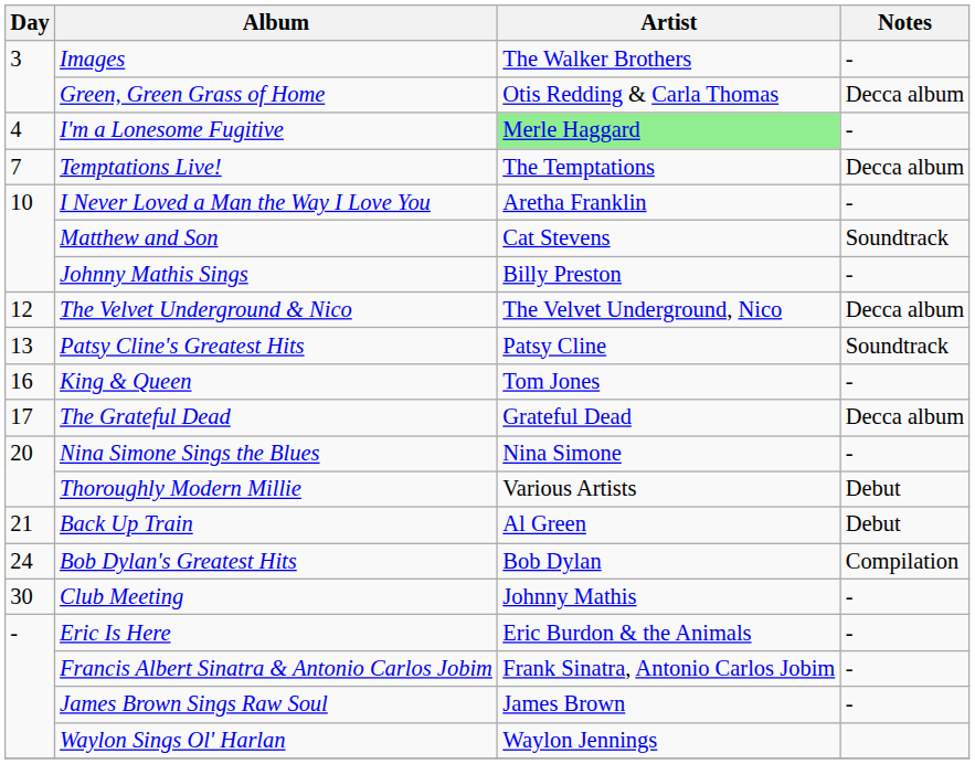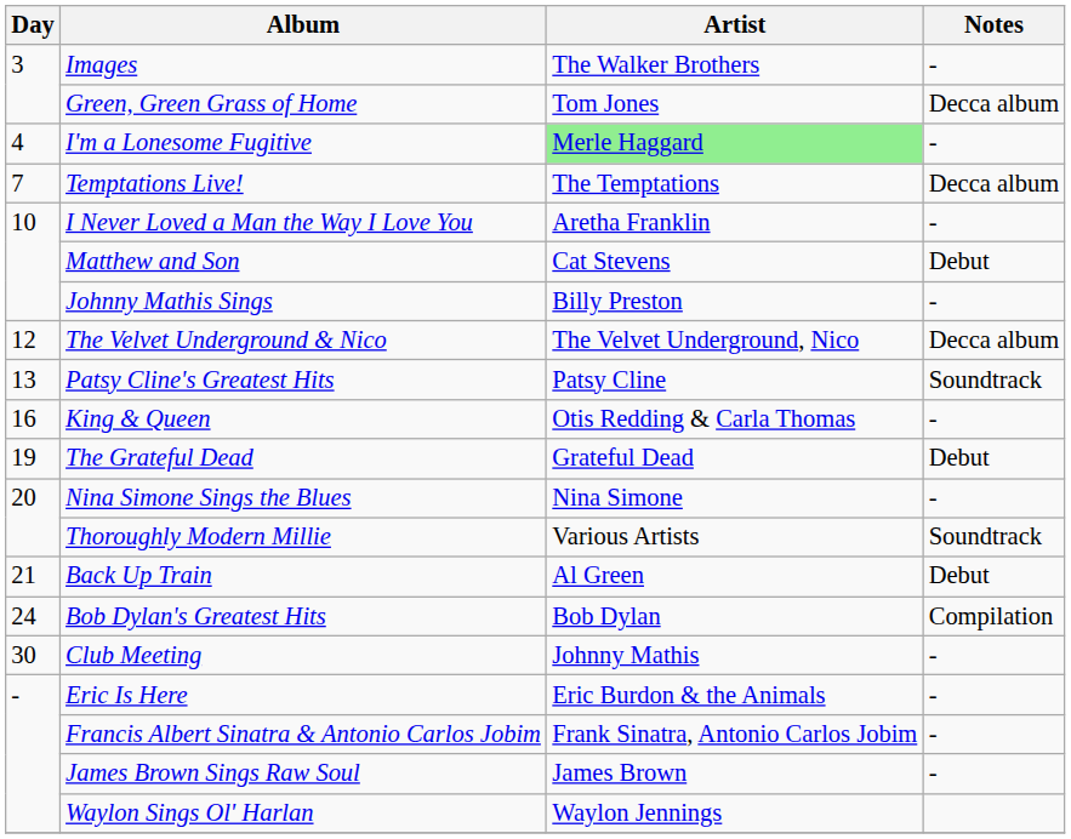 <table class="wikitable">
 <tr>
 <th>Day</th>
 <th>Album</th>
 <th>Artist</th>
 <th>Notes</th>
 </tr>
 <tr>
 <td rowspan="2" valign="top">3</td>
 <td><em><a href='#'>Images</a></em></td>
 <td><a href='#'>The Walker Brothers</a></td>
 <td>-</td>
 </tr>
 <tr>
 <td><em><a href='#'>Green, Green Grass of Home</a></em></td>
-<td><a href='#'>Otis Redding</a> & <a href='#'>Carla Thomas</a></td>
+<td><a href='#'>Tom Jones</a></td>
 <td>Decca album</td>
 </tr>
 <tr>
 <td rowspan="1" valign="top">4</td>
 <td><em><a href='#'>I'm a Lonesome Fugitive</a></em></td>
 <td style="background: lightgreen;"><a href='#'>Merle Haggard</a></td>
 <td>-</td>
 </tr>
 <tr>
 <td rowspan="1" valign="top">7</td>
 <td><em><a href='#'>Temptations Live!</a></em></td>
 <td><a href='#'>The Temptations</a></td>
 <td>Decca album</td>
 </tr>
 <tr>
 <td rowspan="3" valign="top">10</td>
 <td><em><a href='#'>I Never Loved a Man the Way I Love You</a></em></td>
 <td><a href='#'>Aretha Franklin</a></td>
 <td>-</td>
 </tr>
 <tr>
 <td><em><a href='#'>Matthew and Son</a></em></td>
 <td><a href='#'>Cat Stevens</a></td>
-<td>Soundtrack</td>
+<td>Debut</td>
 </tr>
 <tr>
 <td><em><a href='#'>Johnny Mathis Sings</a></em></td>
 <td><a href='#'>Billy Preston</a></td>
 <td>-</td>
 </tr>
 <tr>
 <td rowspan="1" valign="top">12</td>
 <td><em><a href='#'>The Velvet Underground & Nico</a></em></td>
 <td><a href='#'>The Velvet Underground</a>, <a href='#'>Nico</a></td>
 <td>Decca album</td>
 </tr>
 <tr>
 <td rowspan="1" valign="top">13</td>
 <td><em><a href='#'>Patsy Cline's Greatest Hits</a></em></td>
 <td><a href='#'>Patsy Cline</a></td>
 <td>Soundtrack</td>
 </tr>
 <tr>
 <td rowspan="1" valign="top">16</td>
 <td><em><a href='#'>King & Queen</a></em></td>
-<td><a href='#'>Tom Jones</a></td>
+<td><a href='#'>Otis Redding</a> & <a href='#'>Carla Thomas</a></td>
 <td>-</td>
 </tr>
 <tr>
-<td rowspan="1" valign="top">17</td>
+<td rowspan="1" valign="top">19</td>
 <td><em><a href='#'>The Grateful Dead</a></em></td>
 <td><a href='#'>Grateful Dead</a></td>
-<td>Decca album</td>
+<td>Debut</td>
 </tr>
 <tr>
 <td rowspan="2" valign="top">20</td>
 <td><em><a href='#'>Nina Simone Sings the Blues</a></em></td>
 <td><a href='#'>Nina Simone</a></td>
 <td>-</td>
 </tr>
 <tr>
 <td><em><a href='#'>Thoroughly Modern Millie</a></em></td>
 <td>Various Artists</td>
-<td>Debut</td>
+<td>Soundtrack</td>
 </tr>
 <tr>
 <td rowspan="1" valign="top">21</td>
 <td><em><a href='#'>Back Up Train</a></em></td>
 <td><a href='#'>Al Green</a></td>
 <td>Debut</td>
 </tr>
 <tr>
 <td rowspan="1" valign="top">24</td>
 <td><em><a href='#'>Bob Dylan's Greatest Hits</a></em></td>
 <td><a href='#'>Bob Dylan</a></td>
 <td>Compilation</td>
 </tr>
 <tr>
 <td rowspan="1" valign="top">30</td>
 <td><em><a href='#'>Club Meeting</a></em></td>
 <td><a href='#'>Johnny Mathis</a></td>
 <td>-</td>
 </tr>
 <tr>
 <td rowspan="4" valign="top">-</td>
 <td><em><a href='#'>Eric Is Here</a></em></td>
 <td><a href='#'>Eric Burdon & the Animals</a></td>
 <td>-</td>
 </tr>
 <tr>
 <td><em><a href='#'>Francis Albert Sinatra & Antonio Carlos Jobim</a></em></td>
 <td><a href='#'>Frank Sinatra</a>, <a href='#'>Antonio Carlos Jobim</a></td>
 <td>-</td>
 </tr>
 <tr>
 <td><em><a href='#'>James Brown Sings Raw Soul</a></em></td>
 <td><a href='#'>James Brown</a></td>
 <td>-</td>
 </tr>
 <tr>
 <td><em><a href='#'>Waylon Sings Ol' Harlan</a></em></td>
 <td><a href='#'>Waylon Jennings</a></td>
 <td></td>
 </tr>
 <tr>
 </tr>
 </table>
